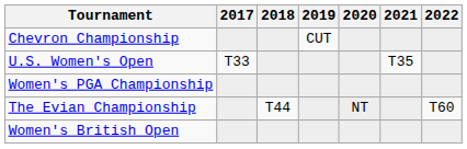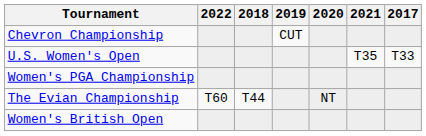 <table class="wikitable" style="font-size:95%;text-align:center;">
 <tr>
 <th>Tournament</th>
-<th>2017</th>
+<th>2022</th>
 <th>2018</th>
 <th>2019</th>
 <th>2020</th>
 <th>2021</th>
-<th>2022</th>
+<th>2017</th>
 </tr>
 <tr>
 <td align=left><a href='#'>Chevron Championship</a></td>
 <td style="background:#eeeeee;"></td>
 <td style="background:#eeeeee;"></td>
 <td>CUT</td>
 <td style="background:#eeeeee;"></td>
 <td style="background:#eeeeee;"></td>
 <td style="background:#eeeeee;"></td>
 </tr>
 <tr>
 <td align=left><a href='#'>U.S. Women's Open</a></td>
-<td>T33</td>
+<td style="background:#eeeeee;"></td>
 <td style="background:#eeeeee;"></td>
 <td style="background:#eeeeee;"></td>
 <td style="background:#eeeeee;"></td>
 <td>T35</td>
-<td style="background:#eeeeee;"></td>
+<td>T33</td>
 </tr>
 <tr>
 <td align=left><a href='#'>Women's PGA Championship</a></td>
 <td style="background:#eeeeee;"></td>
 <td style="background:#eeeeee;"></td>
 <td style="background:#eeeeee;"></td>
 <td style="background:#eeeeee;"></td>
 <td style="background:#eeeeee;"></td>
 <td style="background:#eeeeee;"></td>
 </tr>
 <tr>
 <td align=left><a href='#'>The Evian Championship</a></td>
-<td style="background:#eeeeee;"></td>
+<td>T60</td>
 <td>T44</td>
 <td style="background:#eeeeee;"></td>
 <td style="background:#eeeeee;">NT</td>
 <td style="background:#eeeeee;"></td>
-<td>T60</td>
+<td style="background:#eeeeee;"></td>
 </tr>
 <tr>
 <td align=left><a href='#'>Women's British Open</a></td>
 <td style="background:#eeeeee;"></td>
 <td style="background:#eeeeee;"></td>
 <td style="background:#eeeeee;"></td>
 <td style="background:#eeeeee;"></td>
 <td style="background:#eeeeee;"></td>
 <td style="background:#eeeeee;"></td>
 </tr>
 </table>
